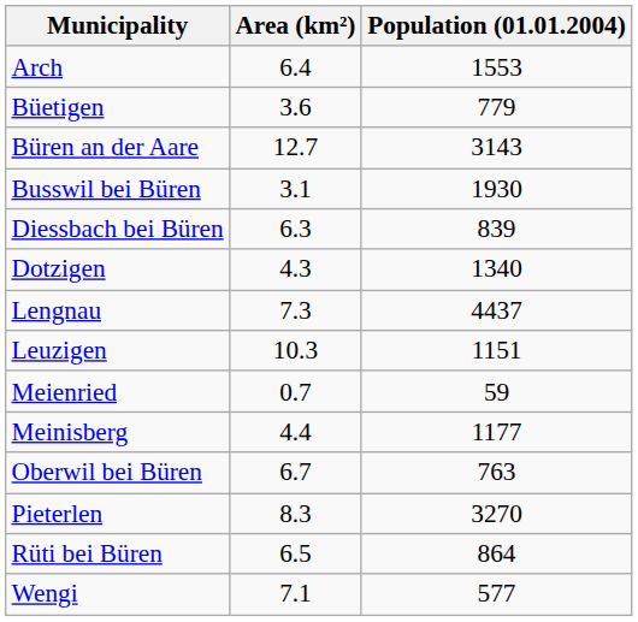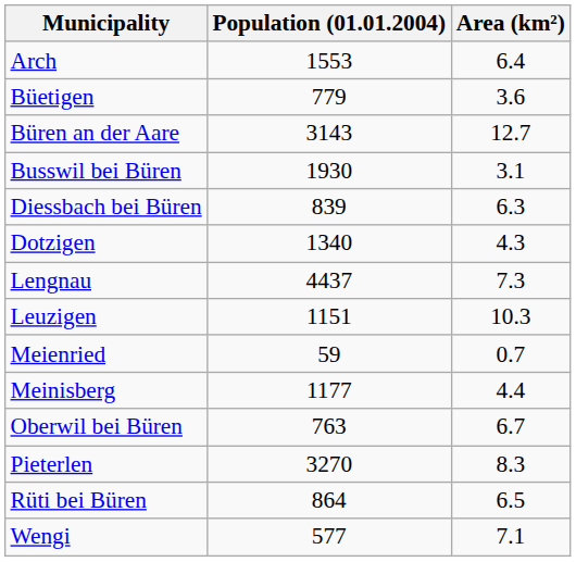 <table class ="wikitable">
 <tr>
 <th>Municipality</th>
+<th>Population (01.01.2004)</th>
 <th>Area (km²)</th>
-<th>Population (01.01.2004)</th>
 </tr>
 <tr>
 <td><a href='#'>Arch</a></td>
+<td align="center">1553</td>
 <td align="center">6.4</td>
-<td align="center">1553</td>
 </tr>
 <tr>
 <td><a href='#'>Büetigen</a></td>
+<td align="center">779</td>
 <td align="center">3.6</td>
-<td align="center">779</td>
 </tr>
 <tr>
 <td><a href='#'>Büren an der Aare</a></td>
+<td align="center">3143</td>
 <td align="center">12.7</td>
-<td align="center">3143</td>
 </tr>
 <tr>
 <td><a href='#'>Busswil bei Büren</a></td>
+<td align="center">1930</td>
 <td align="center">3.1</td>
-<td align="center">1930</td>
 </tr>
 <tr>
 <td><a href='#'>Diessbach bei Büren</a></td>
+<td align="center">839</td>
 <td align="center">6.3</td>
-<td align="center">839</td>
 </tr>
 <tr>
 <td><a href='#'>Dotzigen</a></td>
+<td align="center">1340</td>
 <td align="center">4.3</td>
-<td align="center">1340</td>
 </tr>
 <tr>
 <td><a href='#'>Lengnau</a></td>
+<td align="center">4437</td>
 <td align="center">7.3</td>
-<td align="center">4437</td>
 </tr>
 <tr>
 <td><a href='#'>Leuzigen</a></td>
+<td align="center">1151</td>
 <td align="center">10.3</td>
-<td align="center">1151</td>
 </tr>
 <tr>
 <td><a href='#'>Meienried</a></td>
+<td align="center">59</td>
 <td align="center">0.7</td>
-<td align="center">59</td>
 </tr>
 <tr>
 <td><a href='#'>Meinisberg</a></td>
+<td align="center">1177</td>
 <td align="center">4.4</td>
-<td align="center">1177</td>
 </tr>
 <tr>
 <td><a href='#'>Oberwil bei Büren</a></td>
+<td align="center">763</td>
 <td align="center">6.7</td>
-<td align="center">763</td>
 </tr>
 <tr>
 <td><a href='#'>Pieterlen</a></td>
+<td align="center">3270</td>
 <td align="center">8.3</td>
-<td align="center">3270</td>
 </tr>
 <tr>
 <td><a href='#'>Rüti bei Büren</a></td>
+<td align="center">864</td>
 <td align="center">6.5</td>
-<td align="center">864</td>
 </tr>
 <tr>
 <td><a href='#'>Wengi</a></td>
+<td align="center">577</td>
 <td align="center">7.1</td>
-<td align="center">577</td>
 </tr>
 </table>
